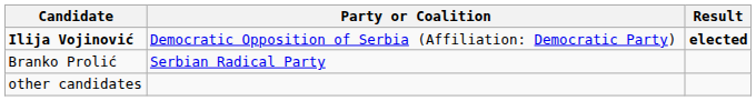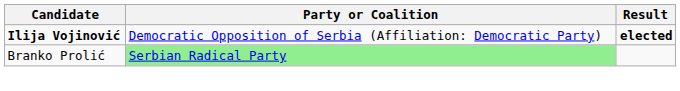 <table style="width:700px;" class="wikitable">
 <tr>
 <th>Candidate</th>
 <th>Party or Coalition</th>
 <th>Result</th>
 </tr>
 <tr>
 <td align="left"><strong>Ilija Vojinović</strong></td>
 <td align="left"><a href='#'>Democratic Opposition of Serbia</a> (Affiliation: <a href='#'>Democratic Party</a>)</td>
 <td align="right"><strong>elected</strong></td>
 </tr>
 <tr>
 <td align="left">Branko Prolić</td>
-<td align="left"><a href='#'>Serbian Radical Party</a></td>
-<td align="right"></td>
-</tr>
-<tr>
-<td align="left">other candidates</td>
-<td align="left"></td>
+<td align="left" style="background: lightgreen;"><a href='#'>Serbian Radical Party</a></td>
 <td align="right"></td>
 </tr>
 </table>
